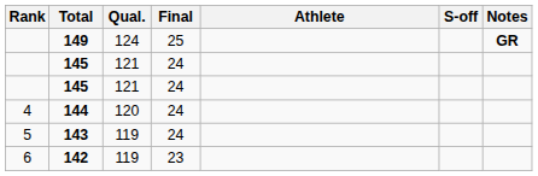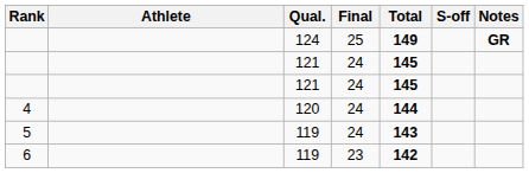 <table class="wikitable" style="text-align:center">
 <tr>
 <th width=40>Rank</th>
-<th width=50>Total</th>
+<th width=250>Athlete</th>
 <th width=45>Qual.</th>
 <th width=45>Final</th>
-<th width=250>Athlete</th>
+<th width=50>Total</th>
 <th width=40>S-off</th>
 <th width=45>Notes</th>
 </tr>
 <tr>
 <td></td>
-<td><strong>149</strong></td>
+<td align=left></td>
 <td>124</td>
 <td>25</td>
-<td align=left></td>
+<td><strong>149</strong></td>
 <td></td>
 <td><strong>GR</strong></td>
 </tr>
 <tr>
 <td></td>
-<td><strong>145</strong></td>
+<td align=left></td>
 <td>121</td>
 <td>24</td>
-<td align=left></td>
+<td><strong>145</strong></td>
 <td></td>
 <td></td>
 </tr>
 <tr>
 <td></td>
-<td><strong>145</strong></td>
+<td align=left></td>
 <td>121</td>
 <td>24</td>
-<td align=left></td>
+<td><strong>145</strong></td>
 <td></td>
 <td></td>
 </tr>
 <tr>
 <td>4</td>
-<td><strong>144</strong></td>
+<td align=left></td>
 <td>120</td>
 <td>24</td>
-<td align=left></td>
+<td><strong>144</strong></td>
 <td></td>
 <td></td>
 </tr>
 <tr>
 <td>5</td>
-<td><strong>143</strong></td>
+<td align=left></td>
 <td>119</td>
 <td>24</td>
-<td align=left></td>
+<td><strong>143</strong></td>
 <td></td>
 <td></td>
 </tr>
 <tr>
 <td>6</td>
-<td><strong>142</strong></td>
+<td align=left></td>
 <td>119</td>
 <td>23</td>
-<td align=left></td>
+<td><strong>142</strong></td>
 <td></td>
 <td></td>
 </tr>
 </table>
